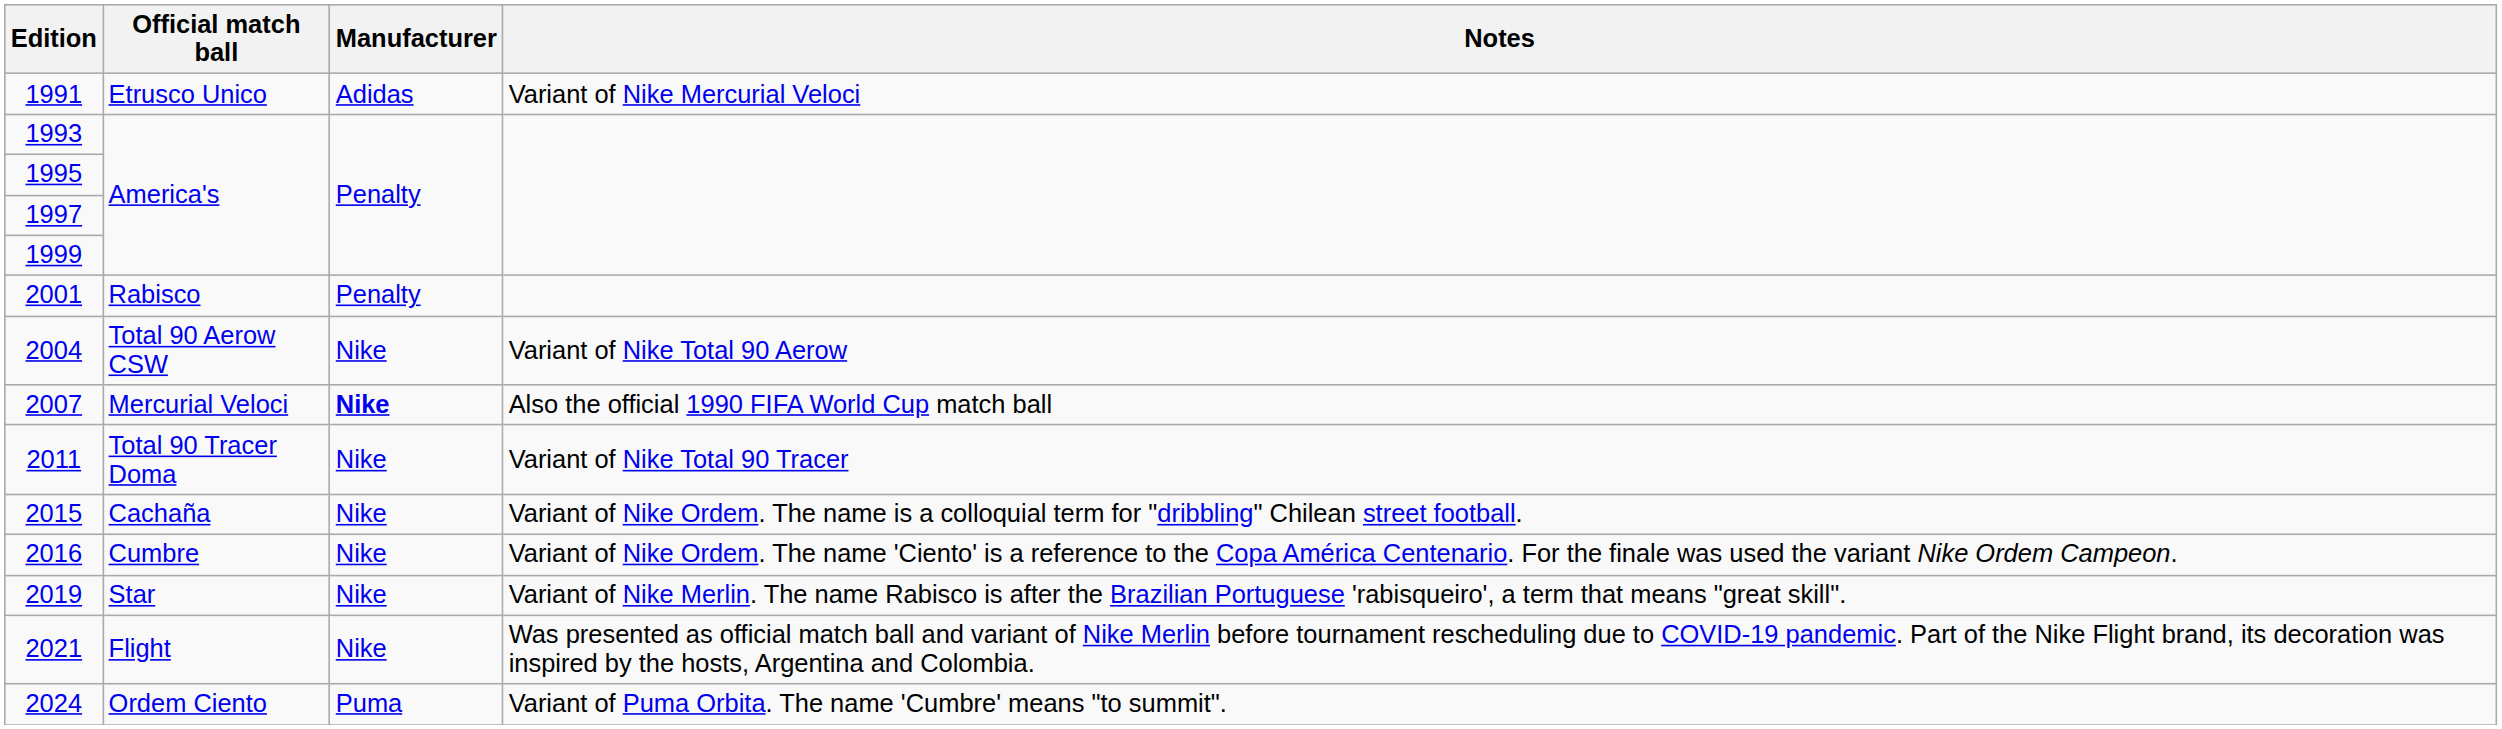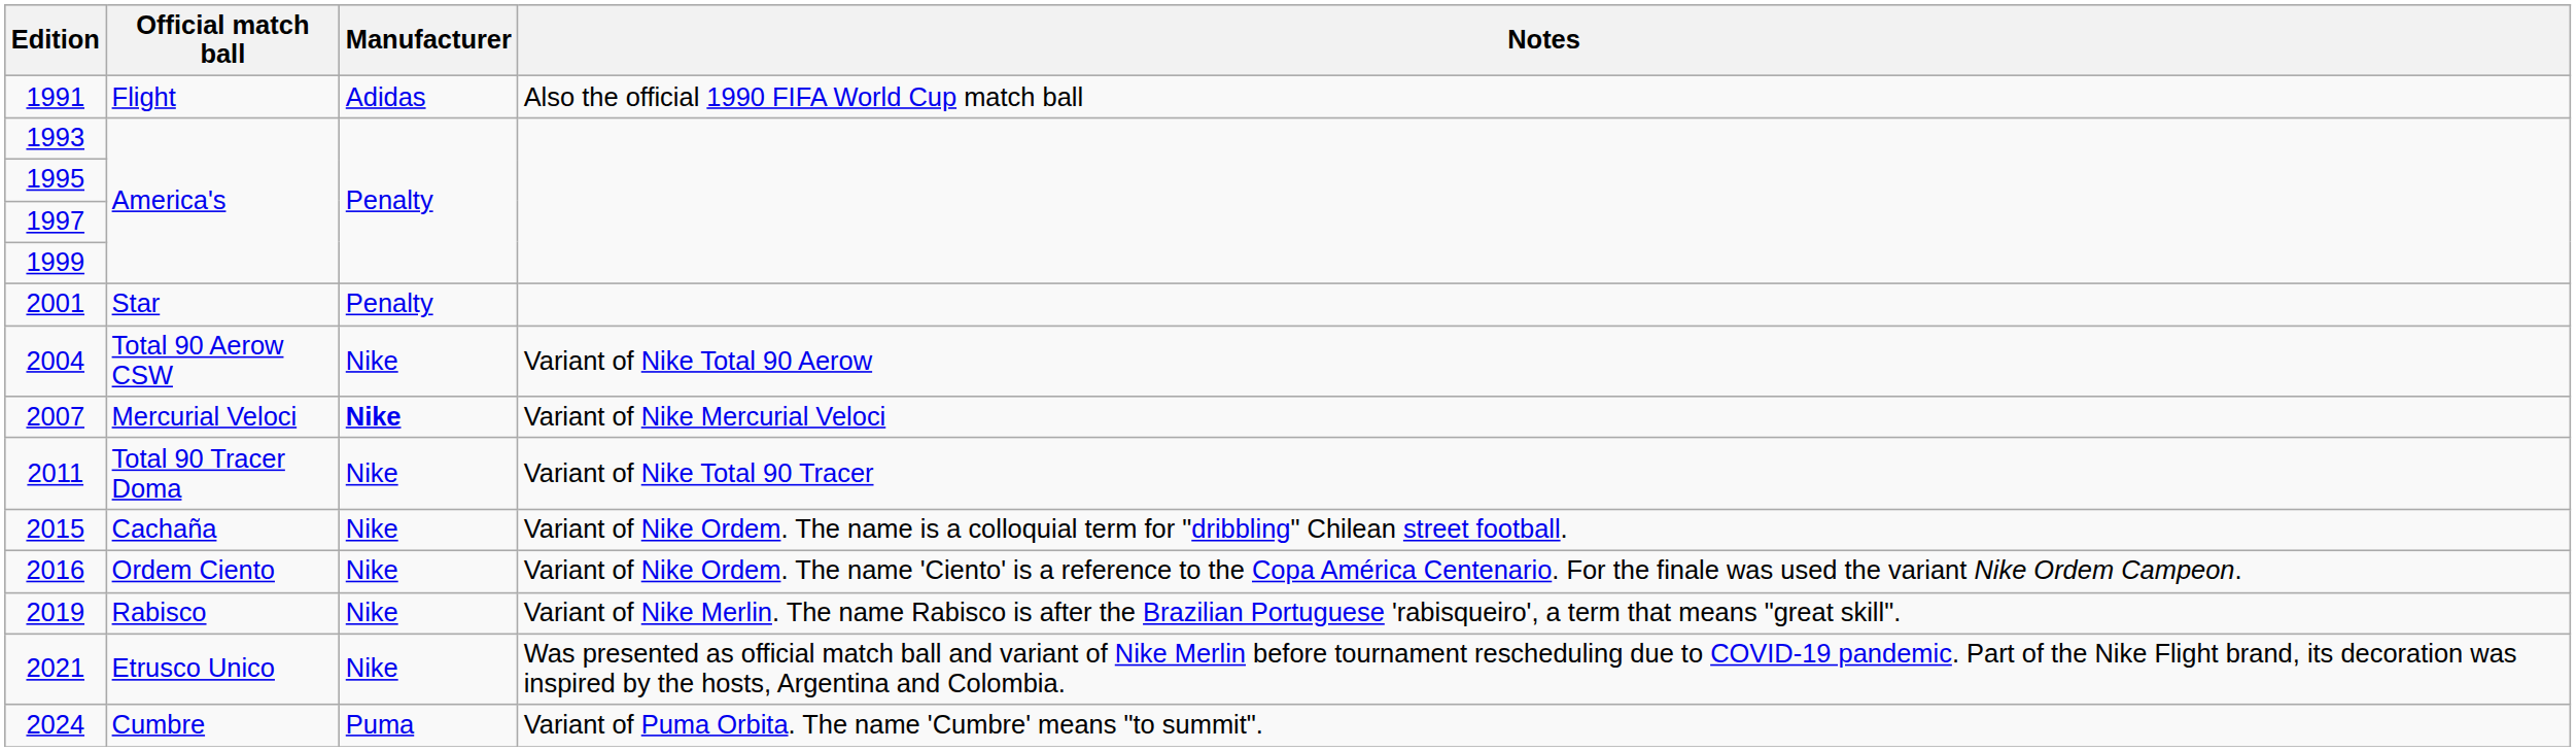 <table class="wikitable sortable" style="vertical-align:top;">
 <tr>
 <th>Edition</th>
 <th>Official match ball</th>
 <th>Manufacturer</th>
 <th>Notes</th>
 </tr>
 <tr>
 <td align="center"><a href='#'>1991</a></td>
-<td><a href='#'>Etrusco Unico</a></td>
+<td><a href='#'>Flight</a></td>
 <td><a href='#'>Adidas</a></td>
-<td>Variant of <a href='#'>Nike Mercurial Veloci</a></td>
+<td>Also the official <a href='#'>1990 FIFA World Cup</a> match ball</td>
 </tr>
 <tr>
 <td align="center"><a href='#'>1993</a></td>
 <td rowspan="4"><a href='#'>America's</a></td>
 <td rowspan="4"><a href='#'>Penalty</a></td>
 <td rowspan="4"></td>
 </tr>
 <tr>
 <td align="center"><a href='#'>1995</a></td>
 </tr>
 <tr>
 <td align="center"><a href='#'>1997</a></td>
 </tr>
 <tr>
 <td align="center"><a href='#'>1999</a></td>
 </tr>
 <tr>
 <td align="center"><a href='#'>2001</a></td>
-<td><a href='#'>Rabisco</a></td>
+<td><a href='#'>Star</a></td>
 <td><a href='#'>Penalty</a></td>
 <td></td>
 </tr>
 <tr>
 <td align="center"><a href='#'>2004</a></td>
 <td><a href='#'>Total 90 Aerow CSW</a></td>
 <td><a href='#'>Nike</a></td>
 <td>Variant of <a href='#'>Nike Total 90 Aerow</a></td>
 </tr>
 <tr>
 <td align="center"><a href='#'>2007</a></td>
 <td><a href='#'>Mercurial Veloci</a></td>
 <td><strong><a href='#'>Nike</a></strong></td>
-<td>Also the official <a href='#'>1990 FIFA World Cup</a> match ball</td>
+<td>Variant of <a href='#'>Nike Mercurial Veloci</a></td>
 </tr>
 <tr>
 <td align="center"><a href='#'>2011</a></td>
 <td><a href='#'>Total 90 Tracer Doma</a></td>
 <td><a href='#'>Nike</a></td>
 <td>Variant of <a href='#'>Nike Total 90 Tracer</a></td>
 </tr>
 <tr>
 <td align="center"><a href='#'>2015</a></td>
 <td><a href='#'>Cachaña</a></td>
 <td><a href='#'>Nike</a></td>
 <td>Variant of <a href='#'>Nike Ordem</a>. The name is a colloquial term for "<a href='#'>dribbling</a>" Chilean <a href='#'>street football</a>.</td>
 </tr>
 <tr>
 <td align="center"><a href='#'>2016</a></td>
-<td><a href='#'>Cumbre</a></td>
+<td><a href='#'>Ordem Ciento</a></td>
 <td><a href='#'>Nike</a></td>
 <td>Variant of <a href='#'>Nike Ordem</a>. The name 'Ciento' is a reference to the <a href='#'>Copa América Centenario</a>. For the finale was used the variant <em>Nike Ordem Campeon</em>.</td>
 </tr>
 <tr>
 <td align="center"><a href='#'>2019</a></td>
-<td><a href='#'>Star</a></td>
+<td><a href='#'>Rabisco</a></td>
 <td><a href='#'>Nike</a></td>
 <td>Variant of <a href='#'>Nike Merlin</a>. The name Rabisco is after the <a href='#'>Brazilian Portuguese</a> 'rabisqueiro', a term that means "great skill".</td>
 </tr>
 <tr>
 <td align="center"><a href='#'>2021</a></td>
-<td><a href='#'>Flight</a></td>
+<td><a href='#'>Etrusco Unico</a></td>
 <td><a href='#'>Nike</a></td>
 <td>Was presented as official match ball and variant of <a href='#'>Nike Merlin</a> before tournament rescheduling due to <a href='#'>COVID-19 pandemic</a>. Part of the Nike Flight brand, its decoration was inspired by the hosts, Argentina and Colombia.</td>
 </tr>
 <tr>
 <td align="center"><a href='#'>2024</a></td>
-<td><a href='#'>Ordem Ciento</a></td>
+<td><a href='#'>Cumbre</a></td>
 <td><a href='#'>Puma</a></td>
 <td>Variant of <a href='#'>Puma Orbita</a>. The name 'Cumbre' means "to summit".</td>
 </tr>
 </table>
